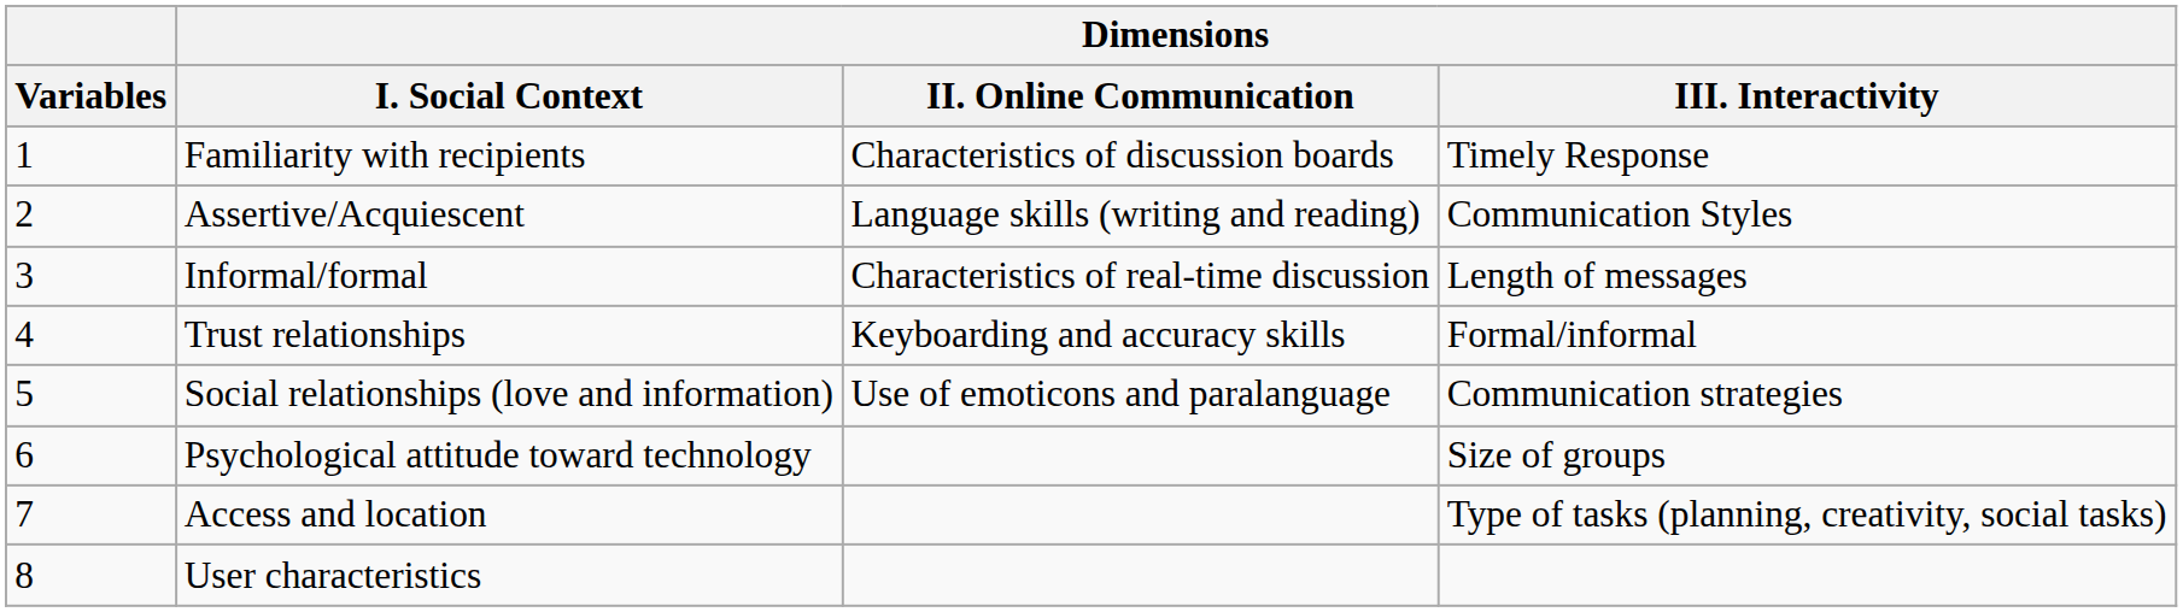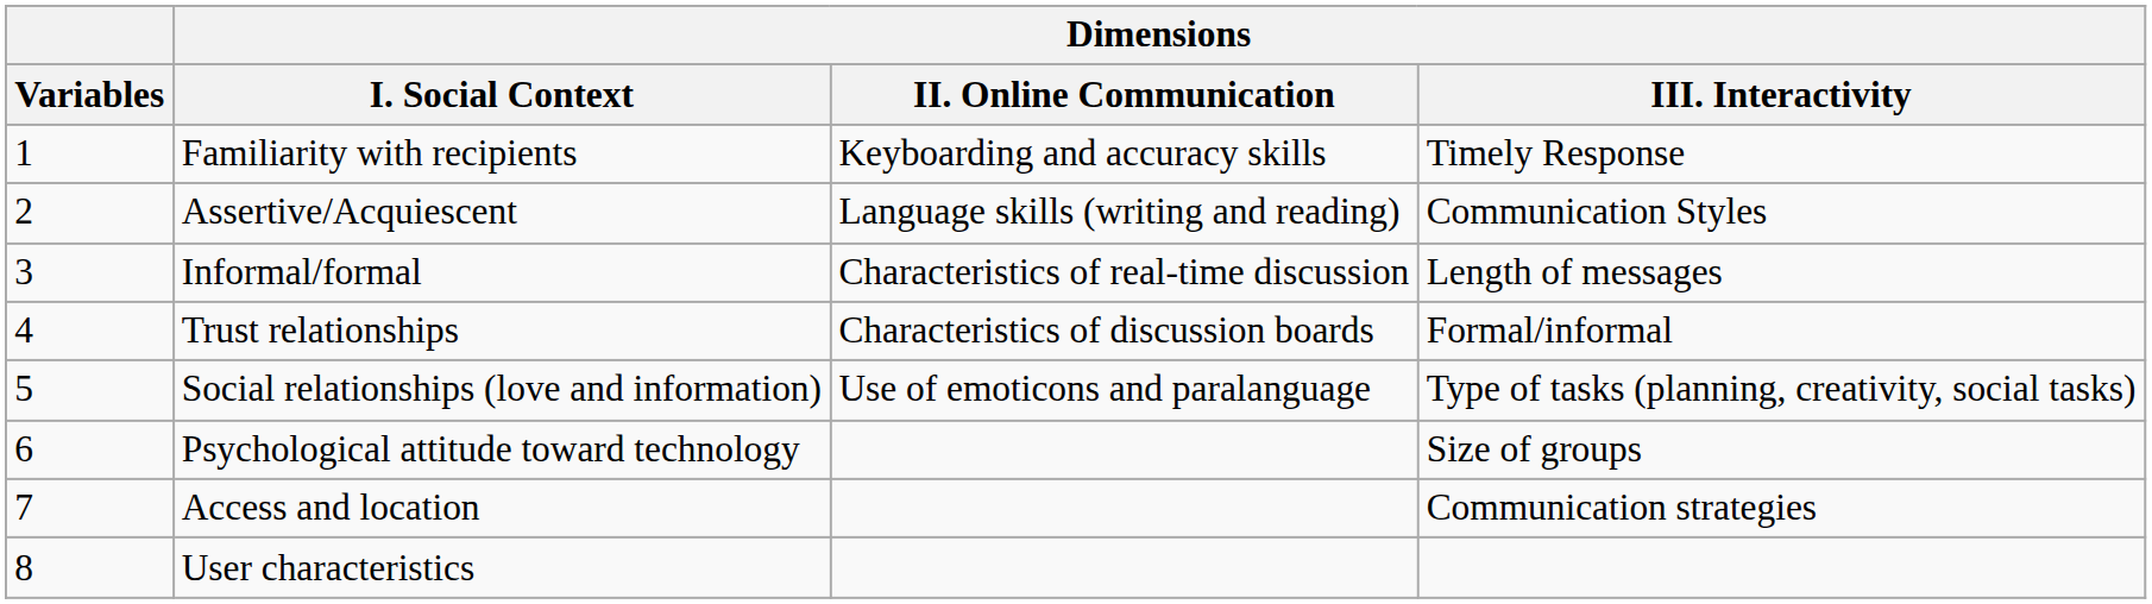 <table class="wikitable">
 <tr>
 <th></th>
 <th colspan="3">Dimensions</th>
 </tr>
 <tr>
 <th>Variables</th>
 <th>I. Social Context</th>
 <th>II. Online Communication</th>
 <th>III. Interactivity</th>
 </tr>
 <tr>
 <td>1</td>
 <td>Familiarity with recipients</td>
-<td>Characteristics of discussion boards</td>
+<td>Keyboarding and accuracy skills</td>
 <td>Timely Response</td>
 </tr>
 <tr>
 <td>2</td>
 <td>Assertive/Acquiescent</td>
 <td>Language skills (writing and reading)</td>
 <td>Communication Styles</td>
 </tr>
 <tr>
 <td>3</td>
 <td>Informal/formal</td>
 <td>Characteristics of real-time discussion</td>
 <td>Length of messages</td>
 </tr>
 <tr>
 <td>4</td>
 <td>Trust relationships</td>
-<td>Keyboarding and accuracy skills</td>
+<td>Characteristics of discussion boards</td>
 <td>Formal/informal</td>
 </tr>
 <tr>
 <td>5</td>
 <td>Social relationships (love and information)</td>
 <td>Use of emoticons and paralanguage</td>
-<td>Communication strategies</td>
+<td>Type of tasks (planning, creativity, social tasks)</td>
 </tr>
 <tr>
 <td>6</td>
 <td>Psychological attitude toward technology</td>
 <td></td>
 <td>Size of groups</td>
 </tr>
 <tr>
 <td>7</td>
 <td>Access and location</td>
 <td></td>
-<td>Type of tasks (planning, creativity, social tasks)</td>
+<td>Communication strategies</td>
 </tr>
 <tr>
 <td>8</td>
 <td>User characteristics</td>
 <td></td>
 <td></td>
 </tr>
 </table>
